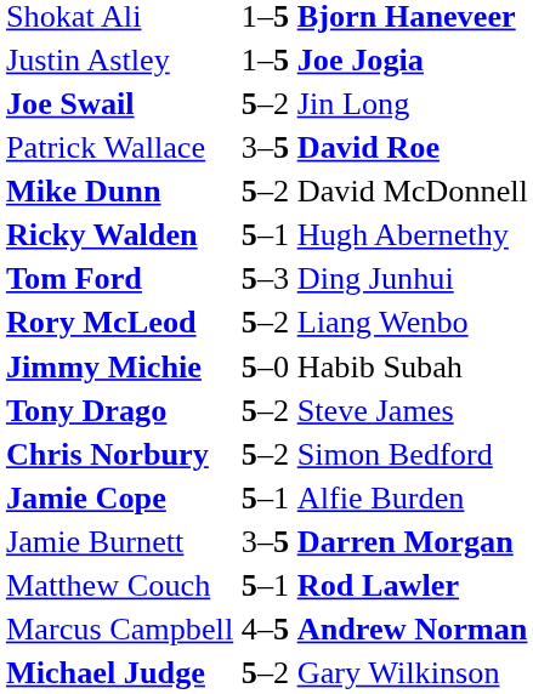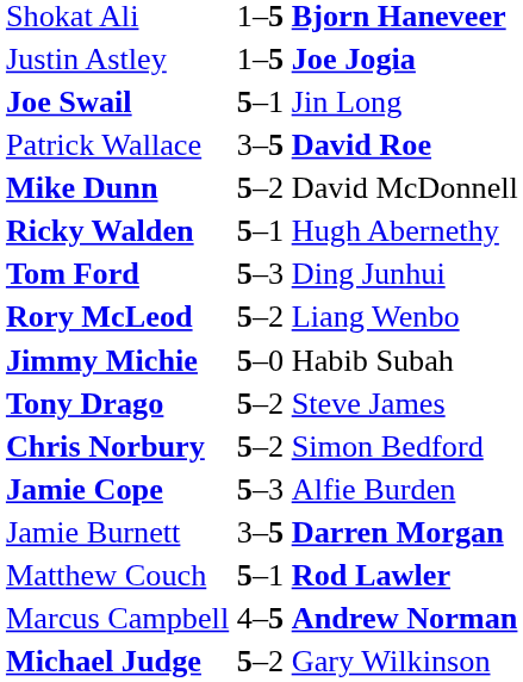 <table>
 <tr>
 <td> <a href='#'>Shokat Ali</a></td>
 <td align="center">1–<strong>5</strong></td>
 <td> <strong><a href='#'>Bjorn Haneveer</a></strong></td>
 </tr>
 <tr>
 <td> <a href='#'>Justin Astley</a></td>
 <td align="center">1–<strong>5</strong></td>
 <td> <strong><a href='#'>Joe Jogia</a></strong></td>
 </tr>
 <tr>
 <td> <strong><a href='#'>Joe Swail</a></strong></td>
-<td align="center"><strong>5</strong>–2</td>
+<td align="center"><strong>5</strong>–1</td>
 <td> <a href='#'>Jin Long</a></td>
 </tr>
 <tr>
 <td> <a href='#'>Patrick Wallace</a></td>
 <td align="center">3–<strong>5</strong></td>
 <td> <strong><a href='#'>David Roe</a></strong></td>
 </tr>
 <tr>
 <td> <strong><a href='#'>Mike Dunn</a></strong></td>
 <td align="center"><strong>5</strong>–2</td>
 <td> David McDonnell</td>
 </tr>
 <tr>
 <td> <strong><a href='#'>Ricky Walden</a></strong></td>
 <td align="center"><strong>5</strong>–1</td>
 <td> <a href='#'>Hugh Abernethy</a></td>
 </tr>
 <tr>
 <td> <strong><a href='#'>Tom Ford</a></strong></td>
 <td align="center"><strong>5</strong>–3</td>
 <td> <a href='#'>Ding Junhui</a></td>
 </tr>
 <tr>
 <td> <strong><a href='#'>Rory McLeod</a></strong></td>
 <td align="center"><strong>5</strong>–2</td>
 <td> <a href='#'>Liang Wenbo</a></td>
 </tr>
 <tr>
 <td> <strong><a href='#'>Jimmy Michie</a></strong></td>
 <td align="center"><strong>5</strong>–0</td>
 <td> Habib Subah</td>
 </tr>
 <tr>
 <td> <strong><a href='#'>Tony Drago</a></strong></td>
 <td align="center"><strong>5</strong>–2</td>
 <td> <a href='#'>Steve James</a></td>
 </tr>
 <tr>
 <td> <strong><a href='#'>Chris Norbury</a></strong></td>
 <td align="center"><strong>5</strong>–2</td>
 <td> <a href='#'>Simon Bedford</a></td>
 </tr>
 <tr>
 <td> <strong><a href='#'>Jamie Cope</a></strong></td>
-<td align="center"><strong>5</strong>–1</td>
+<td align="center"><strong>5</strong>–3</td>
 <td> <a href='#'>Alfie Burden</a></td>
 </tr>
 <tr>
 <td> <a href='#'>Jamie Burnett</a></td>
 <td align="center">3–<strong>5</strong></td>
 <td> <strong><a href='#'>Darren Morgan</a></strong></td>
 </tr>
 <tr>
 <td> <a href='#'>Matthew Couch</a></td>
 <td align="center"><strong>5</strong>–1</td>
 <td> <strong><a href='#'>Rod Lawler</a></strong></td>
 </tr>
 <tr>
 <td> <a href='#'>Marcus Campbell</a></td>
 <td align="center">4–<strong>5</strong></td>
 <td> <strong><a href='#'>Andrew Norman</a></strong></td>
 </tr>
 <tr>
 <td> <strong><a href='#'>Michael Judge</a></strong></td>
 <td align="center"><strong>5</strong>–2</td>
 <td> <a href='#'>Gary Wilkinson</a></td>
 </tr>
 </table>
